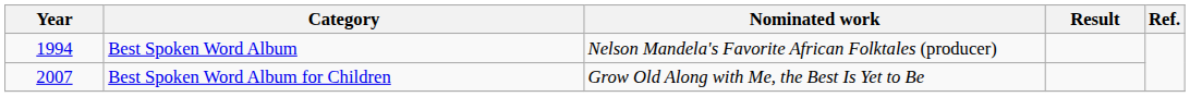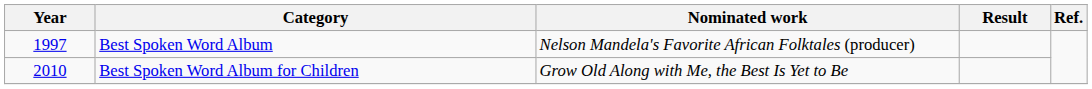 <table class=wikitable>
 <tr>
 <th scope="col" style="width:5em;">Year</th>
 <th scope="col" style="width:26em;">Category</th>
 <th scope="col" style="width:25em;">Nominated work</th>
 <th scope="col" style="width:5em;">Result</th>
 <th>Ref.</th>
 </tr>
 <tr>
-<td style="text-align:center;"><a href='#'>1994</a></td>
+<td style="text-align:center;"><a href='#'>1997</a></td>
 <td><a href='#'>Best Spoken Word Album</a></td>
 <td><em>Nelson Mandela's Favorite African Folktales</em> (producer)</td>
 <td></td>
 <td rowspan=2></td>
 </tr>
 <tr>
-<td style="text-align:center;"><a href='#'>2007</a></td>
+<td style="text-align:center;"><a href='#'>2010</a></td>
 <td><a href='#'>Best Spoken Word Album for Children</a></td>
 <td><em>Grow Old Along with Me, the Best Is Yet to Be</em></td>
 <td></td>
 </tr>
 <tr>
 </tr>
 </table>
